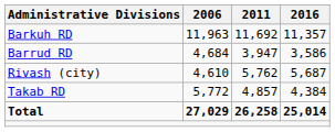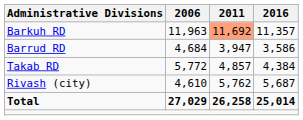 <table class="wikitable">
 <tr>
 <th>Administrative Divisions</th>
 <th>2006</th>
 <th>2011</th>
 <th>2016</th>
 </tr>
 <tr>
 <td><a href='#'>Barkuh RD</a></td>
 <td style="text-align: right;">11,963</td>
-<td style="text-align: right;">11,692</td>
+<td style="background: lightsalmon; text-align: right;">11,692</td>
 <td style="text-align: right;">11,357</td>
 </tr>
 <tr>
 <td><a href='#'>Barrud RD</a></td>
 <td style="text-align: right;">4,684</td>
 <td style="text-align: right;">3,947</td>
 <td style="text-align: right;">3,586</td>
 </tr>
 <tr>
+<td><a href='#'>Takab RD</a></td>
+<td style="text-align: right;">5,772</td>
+<td style="text-align: right;">4,857</td>
+<td style="text-align: right;">4,384</td>
+</tr>
+<tr>
 <td><a href='#'>Rivash</a> (city)</td>
 <td style="text-align: right;">4,610</td>
 <td style="text-align: right;">5,762</td>
 <td style="text-align: right;">5,687</td>
-</tr>
-<tr>
-<td><a href='#'>Takab RD</a></td>
-<td style="text-align: right;">5,772</td>
-<td style="text-align: right;">4,857</td>
-<td style="text-align: right;">4,384</td>
 </tr>
 <tr>
 <td><strong>Total</strong></td>
 <td style="text-align: right;"><strong>27,029</strong></td>
 <td style="text-align: right;"><strong>26,258</strong></td>
 <td style="text-align: right;"><strong>25,014</strong></td>
 </tr>
 <tr>
 <td colspan=4></td>
 </tr>
 </table>
